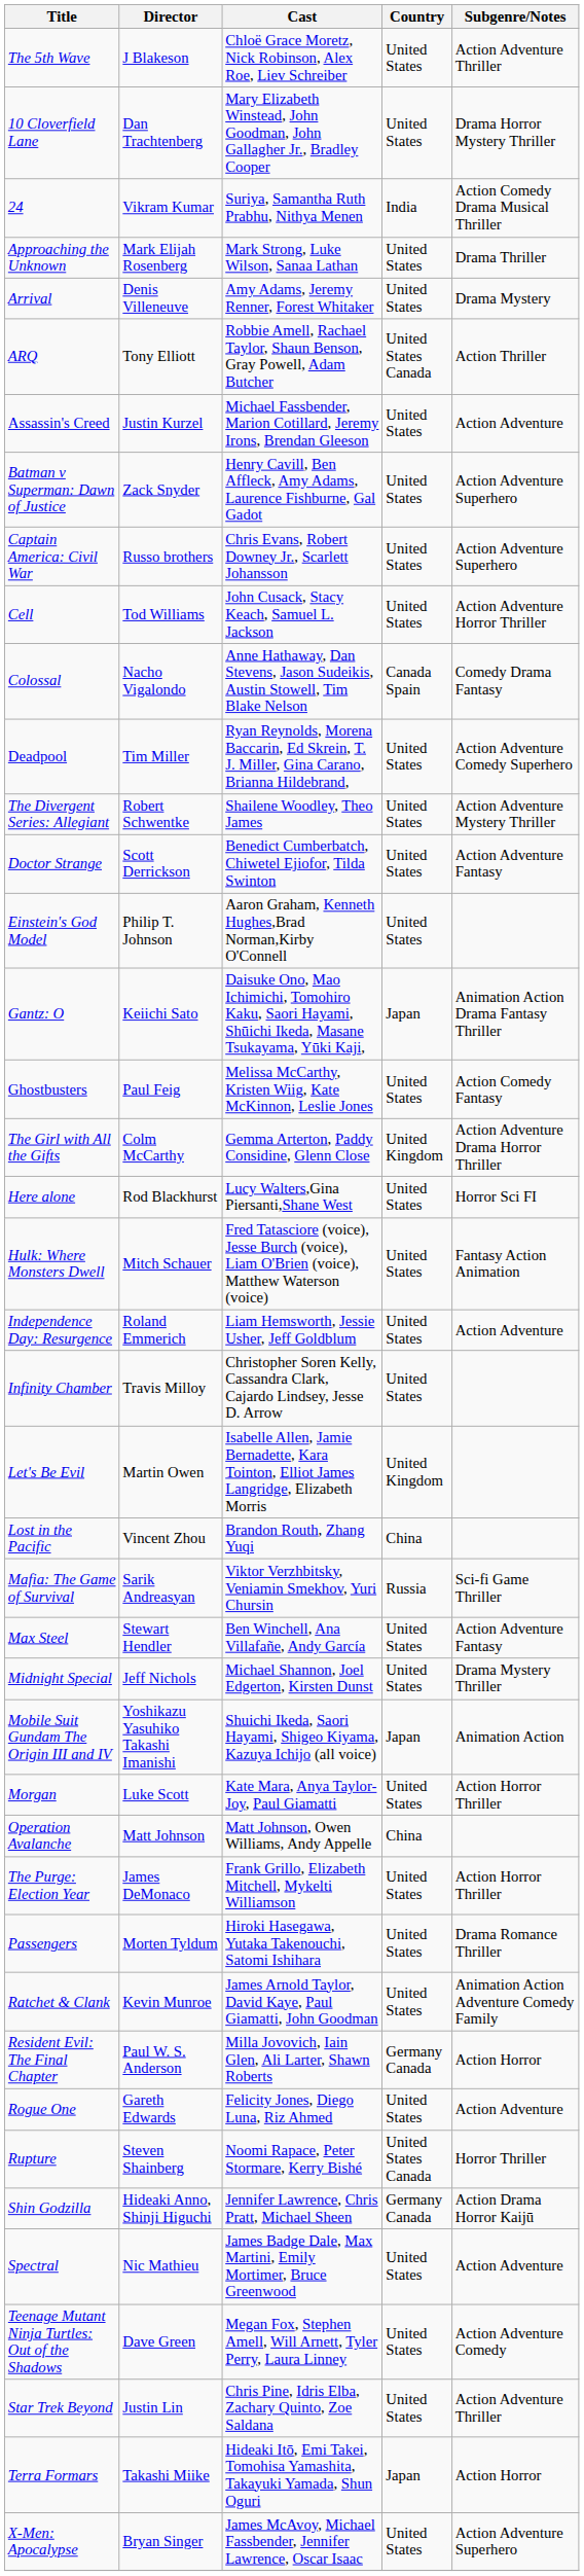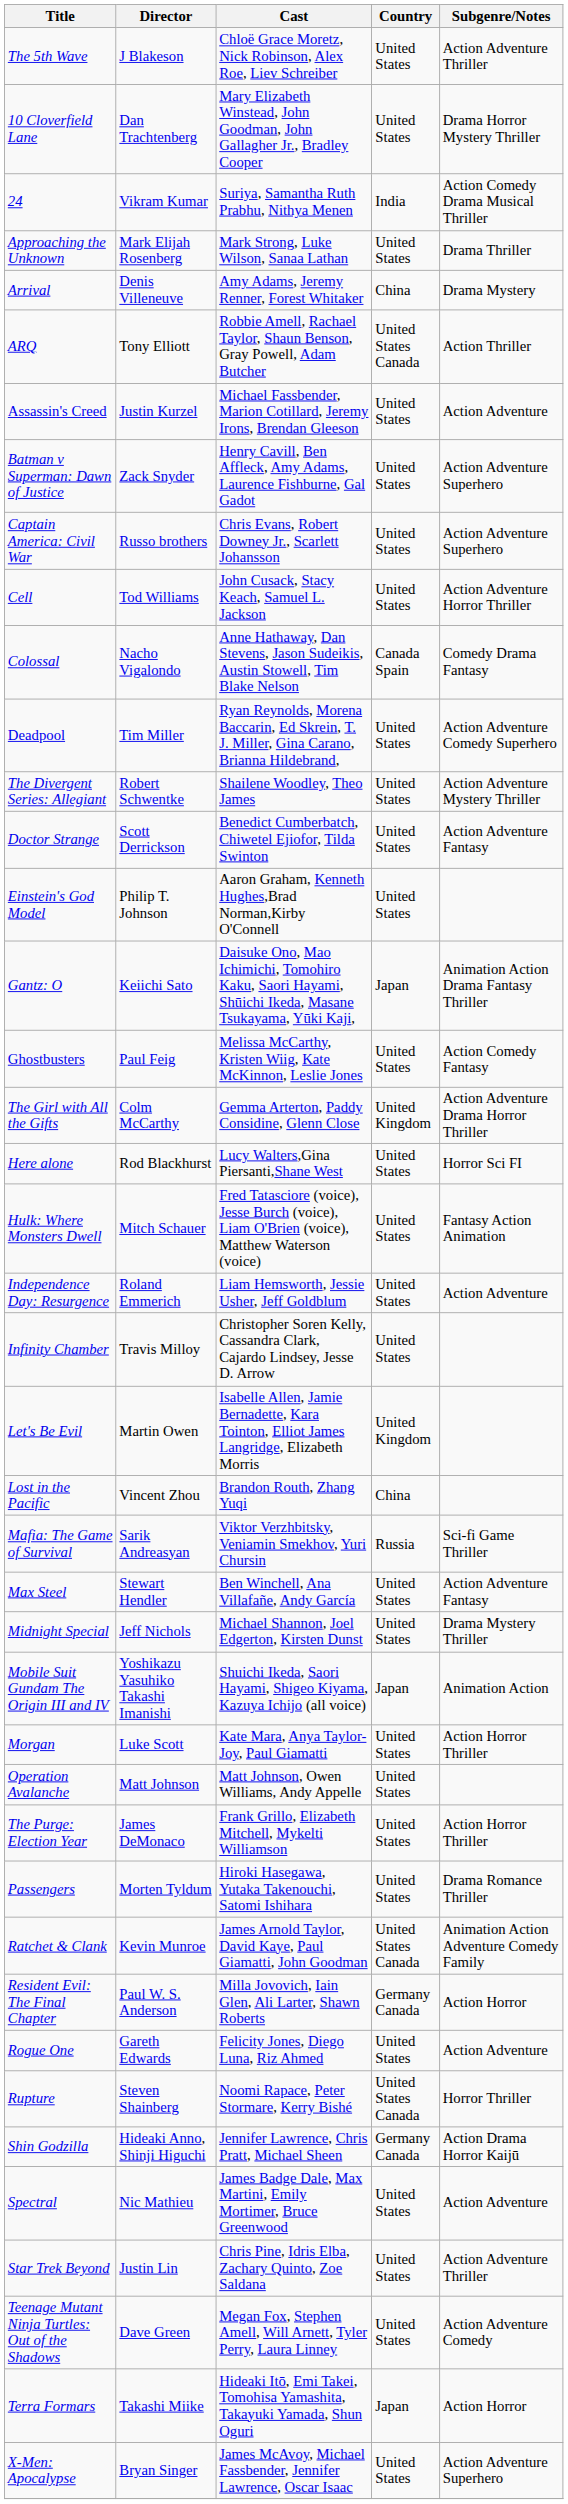 <table class="wikitable sortable">
 <tr>
 <th>Title</th>
 <th>Director</th>
 <th>Cast</th>
 <th>Country</th>
 <th>Subgenre/Notes</th>
 </tr>
 <tr>
 <td><em><a href='#'>The 5th Wave</a></em></td>
 <td><a href='#'>J Blakeson</a></td>
 <td><a href='#'>Chloë Grace Moretz</a>, <a href='#'>Nick Robinson</a>, <a href='#'>Alex Roe</a>, <a href='#'>Liev Schreiber</a></td>
 <td>United States</td>
 <td>Action Adventure Thriller</td>
 </tr>
 <tr>
 <td><em><a href='#'>10 Cloverfield Lane</a></em></td>
 <td><a href='#'>Dan Trachtenberg</a></td>
 <td><a href='#'>Mary Elizabeth Winstead</a>, <a href='#'>John Goodman</a>, <a href='#'>John Gallagher Jr.</a>, <a href='#'>Bradley Cooper</a></td>
 <td>United States</td>
 <td>Drama Horror Mystery Thriller</td>
 </tr>
 <tr>
 <td><em><a href='#'>24</a></em></td>
 <td><a href='#'>Vikram Kumar</a></td>
 <td><a href='#'>Suriya</a>, <a href='#'>Samantha Ruth Prabhu</a>, <a href='#'>Nithya Menen</a></td>
 <td>India</td>
 <td>Action Comedy Drama Musical Thriller</td>
 </tr>
 <tr>
 <td><em><a href='#'>Approaching the Unknown</a></em></td>
 <td><a href='#'>Mark Elijah Rosenberg</a></td>
 <td><a href='#'>Mark Strong</a>, <a href='#'>Luke Wilson</a>, <a href='#'>Sanaa Lathan</a></td>
 <td>United States</td>
 <td>Drama Thriller</td>
 </tr>
 <tr>
 <td><em><a href='#'>Arrival</a></em></td>
 <td><a href='#'>Denis Villeneuve</a></td>
 <td><a href='#'>Amy Adams</a>, <a href='#'>Jeremy Renner</a>, <a href='#'>Forest Whitaker</a></td>
-<td>United States</td>
+<td>China</td>
 <td>Drama Mystery</td>
 </tr>
 <tr>
 <td><em><a href='#'>ARQ</a></em></td>
 <td>Tony Elliott</td>
 <td><a href='#'>Robbie Amell</a>, <a href='#'>Rachael Taylor</a>, <a href='#'>Shaun Benson</a>, Gray Powell, <a href='#'>Adam Butcher</a></td>
 <td>United States<br>Canada</td>
 <td>Action Thriller</td>
 </tr>
 <tr>
 <td><a href='#'>Assassin's Creed</a></td>
 <td><a href='#'>Justin Kurzel</a></td>
 <td><a href='#'>Michael Fassbender</a>, <a href='#'>Marion Cotillard</a>, <a href='#'>Jeremy Irons</a>, <a href='#'>Brendan Gleeson</a></td>
 <td>United States</td>
 <td>Action Adventure</td>
 </tr>
 <tr>
 <td><em><a href='#'>Batman v Superman: Dawn of Justice</a></em></td>
 <td><a href='#'>Zack Snyder</a></td>
 <td><a href='#'>Henry Cavill</a>, <a href='#'>Ben Affleck</a>, <a href='#'>Amy Adams</a>, <a href='#'>Laurence Fishburne</a>, <a href='#'>Gal Gadot</a></td>
 <td>United States</td>
 <td>Action Adventure Superhero</td>
 </tr>
 <tr>
 <td><em><a href='#'>Captain America: Civil War</a></em></td>
 <td><a href='#'>Russo brothers</a></td>
 <td><a href='#'>Chris Evans</a>, <a href='#'>Robert Downey Jr.</a>, <a href='#'>Scarlett Johansson</a></td>
 <td>United States</td>
 <td>Action Adventure Superhero</td>
 </tr>
 <tr>
 <td><em><a href='#'>Cell</a></em></td>
 <td><a href='#'>Tod Williams</a></td>
 <td><a href='#'>John Cusack</a>, <a href='#'>Stacy Keach</a>, <a href='#'>Samuel L. Jackson</a></td>
 <td>United States</td>
 <td>Action Adventure Horror Thriller</td>
 </tr>
 <tr>
 <td><em><a href='#'>Colossal</a></em></td>
 <td><a href='#'>Nacho Vigalondo</a></td>
 <td><a href='#'>Anne Hathaway</a>, <a href='#'>Dan Stevens</a>, <a href='#'>Jason Sudeikis</a>, <a href='#'>Austin Stowell</a>, <a href='#'>Tim Blake Nelson</a></td>
 <td>Canada<br>Spain</td>
 <td>Comedy Drama Fantasy</td>
 </tr>
 <tr>
 <td><a href='#'>Deadpool</a></td>
 <td><a href='#'>Tim Miller</a></td>
 <td><a href='#'>Ryan Reynolds</a>, <a href='#'>Morena Baccarin</a>, <a href='#'>Ed Skrein</a>, <a href='#'>T. J. Miller</a>, <a href='#'>Gina Carano</a>, <a href='#'>Brianna Hildebrand</a>,</td>
 <td>United States</td>
 <td>Action Adventure Comedy Superhero</td>
 </tr>
 <tr>
 <td><em><a href='#'>The Divergent Series: Allegiant</a></em></td>
 <td><a href='#'>Robert Schwentke</a></td>
 <td><a href='#'>Shailene Woodley</a>, <a href='#'>Theo James</a></td>
 <td>United States</td>
 <td>Action Adventure Mystery Thriller</td>
 </tr>
 <tr>
 <td><em><a href='#'>Doctor Strange</a></em></td>
 <td><a href='#'>Scott Derrickson</a></td>
 <td><a href='#'>Benedict Cumberbatch</a>, <a href='#'>Chiwetel Ejiofor</a>, <a href='#'>Tilda Swinton</a></td>
 <td>United States</td>
 <td>Action Adventure Fantasy</td>
 </tr>
 <tr>
 <td><em><a href='#'>Einstein's God Model</a></em></td>
 <td>Philip T. Johnson</td>
 <td>Aaron Graham, <a href='#'>Kenneth Hughes</a>,Brad Norman,Kirby O'Connell</td>
 <td>United States</td>
 <td></td>
 </tr>
 <tr>
 <td><em><a href='#'>Gantz: O</a></em></td>
 <td><a href='#'>Keiichi Sato</a></td>
 <td><a href='#'>Daisuke Ono</a>, <a href='#'>Mao Ichimichi</a>, <a href='#'>Tomohiro Kaku</a>, <a href='#'>Saori Hayami</a>, <a href='#'>Shūichi Ikeda</a>, <a href='#'>Masane Tsukayama</a>, <a href='#'>Yūki Kaji</a>,</td>
 <td>Japan</td>
 <td>Animation Action Drama Fantasy Thriller</td>
 </tr>
 <tr>
 <td><a href='#'>Ghostbusters</a></td>
 <td><a href='#'>Paul Feig</a></td>
 <td><a href='#'>Melissa McCarthy</a>, <a href='#'>Kristen Wiig</a>, <a href='#'>Kate McKinnon</a>, <a href='#'>Leslie Jones</a></td>
 <td>United States</td>
 <td>Action Comedy Fantasy</td>
 </tr>
 <tr>
 <td><em><a href='#'>The Girl with All the Gifts</a></em></td>
 <td><a href='#'>Colm McCarthy</a></td>
 <td><a href='#'>Gemma Arterton</a>, <a href='#'>Paddy Considine</a>, <a href='#'>Glenn Close</a></td>
 <td>United Kingdom</td>
 <td>Action Adventure Drama Horror Thriller</td>
 </tr>
 <tr>
 <td><em><a href='#'>Here alone</a></em></td>
 <td>Rod Blackhurst</td>
 <td><a href='#'>Lucy Walters</a>,Gina Piersanti,<a href='#'>Shane West</a></td>
 <td>United States</td>
 <td>Horror Sci FI</td>
 </tr>
 <tr>
 <td><em><a href='#'>Hulk: Where Monsters Dwell</a></em></td>
 <td><a href='#'>Mitch Schauer</a></td>
 <td><a href='#'>Fred Tatasciore</a> (voice), <a href='#'>Jesse Burch</a> (voice), <a href='#'>Liam O'Brien</a> (voice), Matthew Waterson (voice)</td>
 <td>United States</td>
 <td>Fantasy Action Animation</td>
 </tr>
 <tr>
 <td><em><a href='#'>Independence Day: Resurgence</a></em></td>
 <td><a href='#'>Roland Emmerich</a></td>
 <td><a href='#'>Liam Hemsworth</a>, <a href='#'>Jessie Usher</a>, <a href='#'>Jeff Goldblum</a></td>
 <td>United States</td>
 <td>Action Adventure</td>
 </tr>
 <tr>
 <td><em><a href='#'>Infinity Chamber</a></em></td>
 <td>Travis Milloy</td>
 <td>Christopher Soren Kelly, Cassandra Clark, Cajardo Lindsey, Jesse D. Arrow</td>
 <td>United States</td>
 <td></td>
 </tr>
 <tr>
 <td><em><a href='#'>Let's Be Evil</a></em></td>
 <td>Martin Owen</td>
 <td><a href='#'>Isabelle Allen</a>, <a href='#'>Jamie Bernadette</a>, <a href='#'>Kara Tointon</a>, <a href='#'>Elliot James Langridge</a>, Elizabeth Morris</td>
 <td>United Kingdom</td>
 <td></td>
 </tr>
 <tr>
 <td><em><a href='#'>Lost in the Pacific</a></em></td>
 <td>Vincent Zhou</td>
 <td><a href='#'>Brandon Routh</a>, <a href='#'>Zhang Yuqi</a></td>
 <td>China</td>
 <td></td>
 </tr>
 <tr>
 <td><em><a href='#'>Mafia: The Game of Survival</a></em></td>
 <td><a href='#'>Sarik Andreasyan</a></td>
 <td><a href='#'>Viktor Verzhbitsky</a>, <a href='#'>Veniamin Smekhov</a>, <a href='#'>Yuri Chursin</a></td>
 <td>Russia</td>
 <td>Sci-fi Game Thriller</td>
 </tr>
 <tr>
 <td><em><a href='#'>Max Steel</a></em></td>
 <td><a href='#'>Stewart Hendler</a></td>
 <td><a href='#'>Ben Winchell</a>, <a href='#'>Ana Villafañe</a>, <a href='#'>Andy García</a></td>
 <td>United States</td>
 <td>Action Adventure Fantasy</td>
 </tr>
 <tr>
 <td><em><a href='#'>Midnight Special</a></em></td>
 <td><a href='#'>Jeff Nichols</a></td>
 <td><a href='#'>Michael Shannon</a>, <a href='#'>Joel Edgerton</a>, <a href='#'>Kirsten Dunst</a></td>
 <td>United States</td>
 <td>Drama Mystery Thriller</td>
 </tr>
 <tr>
 <td><em><a href='#'>Mobile Suit Gundam The Origin III and IV</a></em></td>
 <td><a href='#'>Yoshikazu Yasuhiko</a> <a href='#'>Takashi Imanishi</a></td>
 <td><a href='#'>Shuichi Ikeda</a>, <a href='#'>Saori Hayami</a>, <a href='#'>Shigeo Kiyama</a>, <a href='#'>Kazuya Ichijo</a> (all voice)</td>
 <td>Japan</td>
 <td>Animation Action </td>
 </tr>
 <tr>
 <td><em><a href='#'>Morgan</a></em></td>
 <td><a href='#'>Luke Scott</a></td>
 <td><a href='#'>Kate Mara</a>, <a href='#'>Anya Taylor-Joy</a>, <a href='#'>Paul Giamatti</a></td>
 <td>United States</td>
 <td>Action Horror Thriller</td>
 </tr>
 <tr>
 <td><em><a href='#'>Operation Avalanche</a></em></td>
 <td><a href='#'>Matt Johnson</a></td>
 <td><a href='#'>Matt Johnson</a>, Owen Williams, Andy Appelle</td>
-<td>China</td>
+<td>United States</td>
 <td></td>
 </tr>
 <tr>
 <td><em><a href='#'>The Purge: Election Year</a></em></td>
 <td><a href='#'>James DeMonaco</a></td>
 <td><a href='#'>Frank Grillo</a>, <a href='#'>Elizabeth Mitchell</a>, <a href='#'>Mykelti Williamson</a></td>
 <td>United States</td>
 <td>Action Horror Thriller</td>
 </tr>
 <tr>
 <td><em><a href='#'>Passengers</a></em></td>
 <td><a href='#'>Morten Tyldum</a></td>
 <td><a href='#'>Hiroki Hasegawa</a>, <a href='#'>Yutaka Takenouchi</a>, <a href='#'>Satomi Ishihara</a></td>
 <td>United States</td>
 <td>Drama Romance Thriller</td>
 </tr>
 <tr>
 <td><em><a href='#'>Ratchet & Clank</a></em></td>
 <td><a href='#'>Kevin Munroe</a></td>
 <td><a href='#'>James Arnold Taylor</a>, <a href='#'>David Kaye</a>, <a href='#'>Paul Giamatti</a>, <a href='#'>John Goodman</a></td>
-<td>United States</td>
+<td>United States<br>Canada</td>
 <td>Animation Action Adventure Comedy Family</td>
 </tr>
 <tr>
 <td><em><a href='#'>Resident Evil: The Final Chapter</a></em></td>
 <td><a href='#'>Paul W. S. Anderson</a></td>
 <td><a href='#'>Milla Jovovich</a>, <a href='#'>Iain Glen</a>, <a href='#'>Ali Larter</a>, <a href='#'>Shawn Roberts</a></td>
 <td>Germany Canada</td>
 <td>Action Horror</td>
 </tr>
 <tr>
 <td><em><a href='#'>Rogue One</a></em></td>
 <td><a href='#'>Gareth Edwards</a></td>
 <td><a href='#'>Felicity Jones</a>, <a href='#'>Diego Luna</a>, <a href='#'>Riz Ahmed</a></td>
 <td>United States</td>
 <td>Action Adventure</td>
 </tr>
 <tr>
 <td><em><a href='#'>Rupture</a></em></td>
 <td><a href='#'>Steven Shainberg</a></td>
 <td><a href='#'>Noomi Rapace</a>, <a href='#'>Peter Stormare</a>, <a href='#'>Kerry Bishé</a></td>
 <td>United States<br>Canada</td>
 <td>Horror Thriller</td>
 </tr>
 <tr>
 <td><em><a href='#'>Shin Godzilla</a></em></td>
 <td><a href='#'>Hideaki Anno</a>, <a href='#'>Shinji Higuchi</a></td>
 <td><a href='#'>Jennifer Lawrence</a>, <a href='#'>Chris Pratt</a>, <a href='#'>Michael Sheen</a></td>
 <td>Germany Canada</td>
 <td>Action Drama Horror Kaijū</td>
 </tr>
 <tr>
 <td><em><a href='#'>Spectral</a></em></td>
 <td><a href='#'>Nic Mathieu</a></td>
 <td><a href='#'>James Badge Dale</a>, <a href='#'>Max Martini</a>, <a href='#'>Emily Mortimer</a>, <a href='#'>Bruce Greenwood</a></td>
 <td>United States</td>
 <td>Action Adventure</td>
 </tr>
 <tr>
+<td><em><a href='#'>Star Trek Beyond</a></em></td>
+<td><a href='#'>Justin Lin</a></td>
+<td><a href='#'>Chris Pine</a>, <a href='#'>Idris Elba</a>, <a href='#'>Zachary Quinto</a>, <a href='#'>Zoe Saldana</a></td>
+<td>United States</td>
+<td>Action Adventure Thriller</td>
+</tr>
+<tr>
 <td><em><a href='#'>Teenage Mutant Ninja Turtles: Out of the Shadows</a></em></td>
 <td><a href='#'>Dave Green</a></td>
 <td><a href='#'>Megan Fox</a>, <a href='#'>Stephen Amell</a>, <a href='#'>Will Arnett</a>, <a href='#'>Tyler Perry</a>, <a href='#'>Laura Linney</a></td>
 <td>United States</td>
 <td>Action Adventure Comedy</td>
-</tr>
-<tr>
-<td><em><a href='#'>Star Trek Beyond</a></em></td>
-<td><a href='#'>Justin Lin</a></td>
-<td><a href='#'>Chris Pine</a>, <a href='#'>Idris Elba</a>, <a href='#'>Zachary Quinto</a>, <a href='#'>Zoe Saldana</a></td>
-<td>United States</td>
-<td>Action Adventure Thriller</td>
 </tr>
 <tr>
 <td><em><a href='#'>Terra Formars</a></em></td>
 <td><a href='#'>Takashi Miike</a></td>
 <td><a href='#'>Hideaki Itō</a>, <a href='#'>Emi Takei</a>, <a href='#'>Tomohisa Yamashita</a>, <a href='#'>Takayuki Yamada</a>, <a href='#'>Shun Oguri</a></td>
 <td>Japan</td>
 <td>Action Horror</td>
 </tr>
 <tr>
 <td><em><a href='#'>X-Men: Apocalypse</a></em></td>
 <td><a href='#'>Bryan Singer</a></td>
 <td><a href='#'>James McAvoy</a>, <a href='#'>Michael Fassbender</a>, <a href='#'>Jennifer Lawrence</a>, <a href='#'>Oscar Isaac</a></td>
 <td>United States</td>
 <td>Action Adventure Superhero</td>
 </tr>
 <tr>
 </tr>
 </table>
